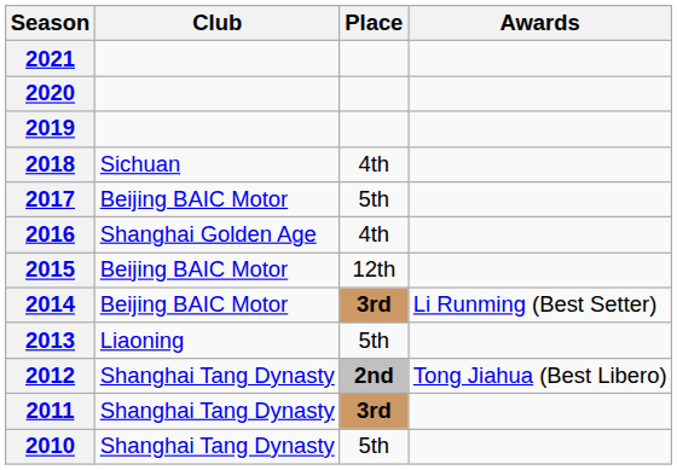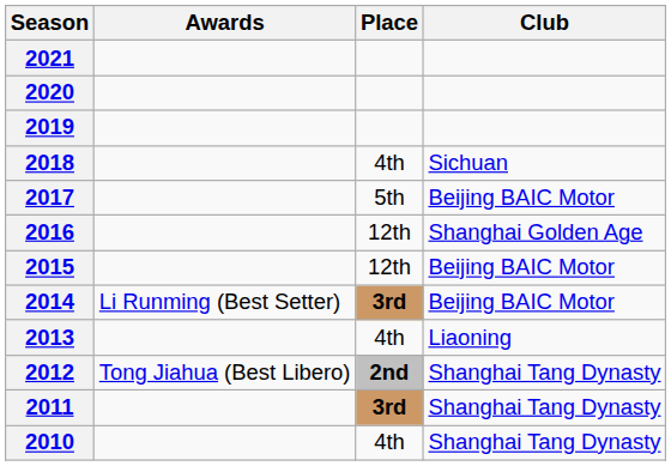 <table class="wikitable">
 <tr>
 <th>Season</th>
+<th>Awards</th>
+<th>Place</th>
 <th>Club</th>
-<th>Place</th>
-<th>Awards</th>
 </tr>
 <tr>
 <th><a href='#'>2021</a></th>
 <td></td>
 <td></td>
 <td></td>
 </tr>
 <tr>
 <th><a href='#'>2020</a></th>
 <td></td>
 <td></td>
 <td></td>
 </tr>
 <tr>
 <th><a href='#'>2019</a></th>
 <td></td>
 <td></td>
 <td></td>
 </tr>
 <tr>
 <th><a href='#'>2018</a></th>
+<td></td>
+<td style="text-align:center">4th</td>
 <td><a href='#'>Sichuan</a></td>
-<td style="text-align:center">4th</td>
-<td></td>
 </tr>
 <tr>
 <th><a href='#'>2017</a></th>
+<td></td>
+<td style="text-align:center">5th</td>
 <td><a href='#'>Beijing BAIC Motor</a></td>
-<td style="text-align:center">5th</td>
-<td></td>
 </tr>
 <tr>
 <th><a href='#'>2016</a></th>
+<td></td>
+<td style="text-align:center">12th</td>
 <td><a href='#'>Shanghai Golden Age</a></td>
-<td style="text-align:center">4th</td>
-<td></td>
 </tr>
 <tr>
 <th><a href='#'>2015</a></th>
+<td></td>
+<td style="text-align:center">12th</td>
 <td><a href='#'>Beijing BAIC Motor</a></td>
-<td style="text-align:center">12th</td>
-<td></td>
 </tr>
 <tr>
 <th><a href='#'>2014</a></th>
+<td> <a href='#'>Li Runming</a> (Best Setter)</td>
+<td style="text-align:center" bgcolor=#cc9966><strong>3rd</strong></td>
 <td><a href='#'>Beijing BAIC Motor</a></td>
-<td style="text-align:center" bgcolor=#cc9966><strong>3rd</strong></td>
-<td> <a href='#'>Li Runming</a> (Best Setter)</td>
 </tr>
 <tr>
 <th><a href='#'>2013</a></th>
+<td></td>
+<td style="text-align:center">4th</td>
 <td><a href='#'>Liaoning</a></td>
-<td style="text-align:center">5th</td>
-<td></td>
 </tr>
 <tr>
 <th><a href='#'>2012</a></th>
+<td> <a href='#'>Tong Jiahua</a> (Best Libero)</td>
+<td style="text-align:center" bgcolor=silver><strong>2nd</strong></td>
 <td><a href='#'>Shanghai Tang Dynasty</a></td>
-<td style="text-align:center" bgcolor=silver><strong>2nd</strong></td>
-<td> <a href='#'>Tong Jiahua</a> (Best Libero)</td>
 </tr>
 <tr>
 <th><a href='#'>2011</a></th>
+<td></td>
+<td style="text-align:center" bgcolor=#cc9966><strong>3rd</strong></td>
 <td><a href='#'>Shanghai Tang Dynasty</a></td>
-<td style="text-align:center" bgcolor=#cc9966><strong>3rd</strong></td>
-<td></td>
 </tr>
 <tr>
 <th><a href='#'>2010</a></th>
+<td></td>
+<td style="text-align:center">4th</td>
 <td><a href='#'>Shanghai Tang Dynasty</a></td>
-<td style="text-align:center">5th</td>
-<td></td>
 </tr>
 </table>
